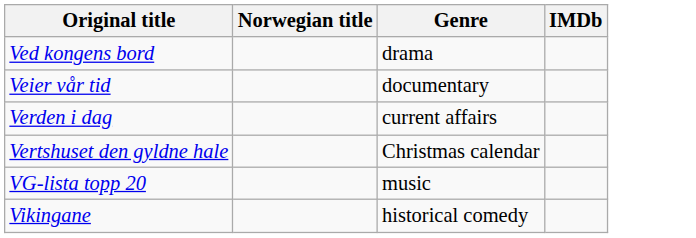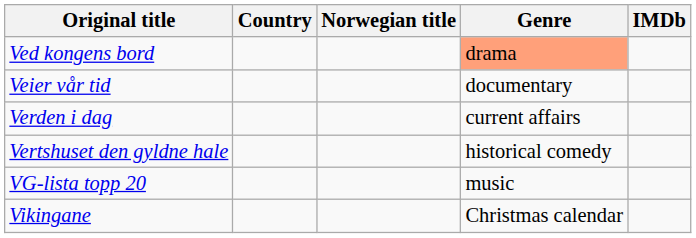 <table class="wikitable">
 <tr>
 <th>Original title</th>
+<th>Country</th>
 <th>Norwegian title</th>
 <th>Genre</th>
 <th>IMDb</th>
 </tr>
 <tr>
 <td><em><a href='#'>Ved kongens bord</a></em></td>
 <td></td>
-<td>drama</td>
+<td></td>
+<td style="background: lightsalmon;">drama</td>
 <td></td>
 </tr>
 <tr>
 <td><em><a href='#'>Veier vår tid</a></em></td>
+<td></td>
 <td></td>
 <td>documentary</td>
 <td></td>
 </tr>
 <tr>
 <td><em><a href='#'>Verden i dag</a></em></td>
 <td></td>
+<td></td>
 <td>current affairs</td>
 <td></td>
 </tr>
 <tr>
 <td><em><a href='#'>Vertshuset den gyldne hale</a></em></td>
 <td></td>
-<td>Christmas calendar</td>
+<td></td>
+<td>historical comedy</td>
 <td></td>
 </tr>
 <tr>
 <td><em><a href='#'>VG-lista topp 20</a></em></td>
+<td></td>
 <td></td>
 <td>music</td>
 <td></td>
 </tr>
 <tr>
 <td><em><a href='#'>Vikingane</a></em></td>
 <td></td>
-<td>historical comedy</td>
+<td></td>
+<td>Christmas calendar</td>
 <td></td>
 </tr>
 </table>
